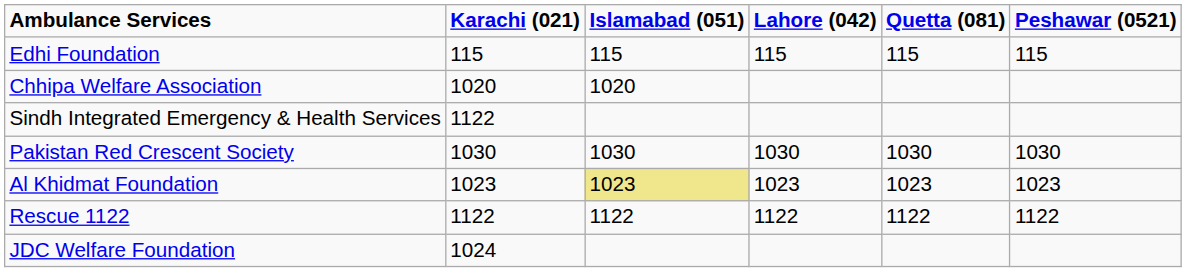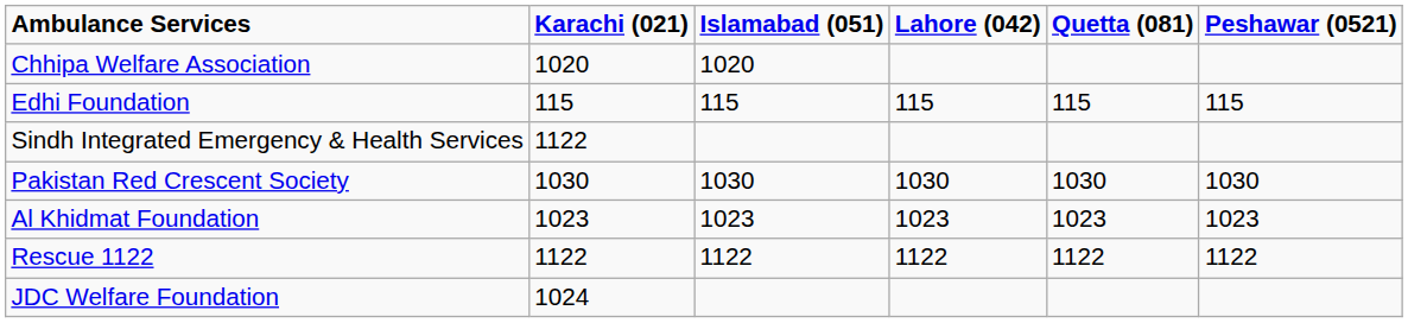 <table class="wikitable">
 <tr>
 <td><strong>Ambulance Services</strong></td>
 <td><strong><a href='#'>Karachi</a> (021)</strong></td>
 <td><strong><a href='#'>Islamabad</a> (051)</strong></td>
 <td><strong><a href='#'>Lahore</a> (042)</strong></td>
 <td><strong><a href='#'>Quetta</a> (081)</strong></td>
 <td><strong><a href='#'>Peshawar</a> (0521)</strong></td>
 </tr>
 <tr>
+<td><a href='#'>Chhipa Welfare Association</a></td>
+<td>1020</td>
+<td>1020</td>
+<td></td>
+<td></td>
+<td></td>
+</tr>
+<tr>
 <td><a href='#'>Edhi Foundation</a></td>
 <td>115</td>
 <td>115</td>
 <td>115</td>
 <td>115</td>
 <td>115</td>
-</tr>
-<tr>
-<td><a href='#'>Chhipa Welfare Association</a></td>
-<td>1020</td>
-<td>1020</td>
-<td></td>
-<td></td>
-<td></td>
 </tr>
 <tr>
 <td>Sindh Integrated Emergency & Health Services</td>
 <td>1122</td>
 <td></td>
 <td></td>
 <td></td>
 <td></td>
 </tr>
 <tr>
 <td><a href='#'>Pakistan Red Crescent Society</a></td>
 <td>1030</td>
 <td>1030</td>
 <td>1030</td>
 <td>1030</td>
 <td>1030</td>
 </tr>
 <tr>
 <td><a href='#'>Al Khidmat Foundation</a></td>
 <td>1023</td>
-<td style="background: khaki;">1023</td>
+<td>1023</td>
 <td>1023</td>
 <td>1023</td>
 <td>1023</td>
 </tr>
 <tr>
 <td><a href='#'>Rescue 1122</a></td>
 <td>1122</td>
 <td>1122</td>
 <td>1122</td>
 <td>1122</td>
 <td>1122</td>
 </tr>
 <tr>
 <td><a href='#'>JDC Welfare Foundation</a></td>
 <td>1024</td>
 <td></td>
 <td></td>
 <td></td>
 <td></td>
 </tr>
 </table>
